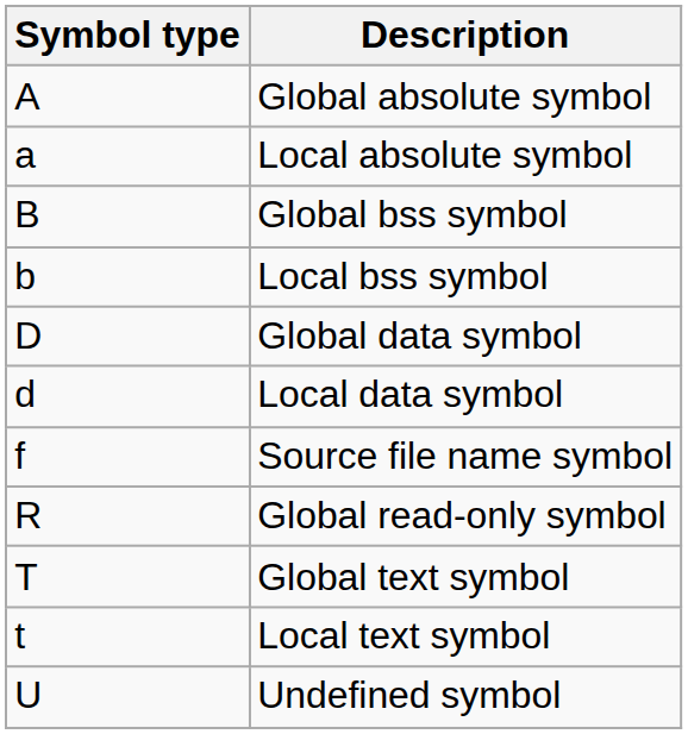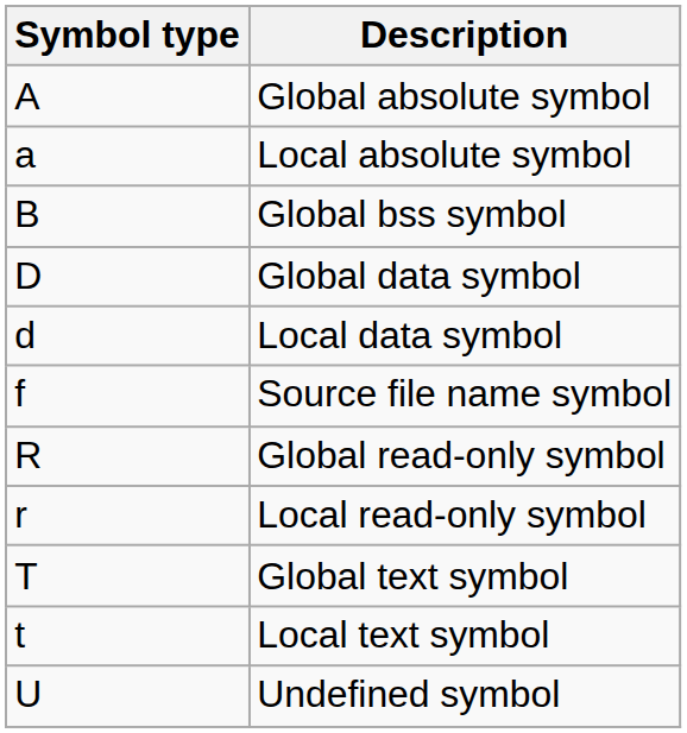 <table class="wikitable">
 <tr>
 <th>Symbol type</th>
 <th>Description</th>
 </tr>
 <tr>
 <td>A</td>
 <td>Global absolute symbol</td>
 </tr>
 <tr>
 <td>a</td>
 <td>Local absolute symbol</td>
 </tr>
 <tr>
 <td>B</td>
 <td>Global bss symbol</td>
 </tr>
 <tr>
-<td>b</td>
-<td>Local bss symbol</td>
-</tr>
-<tr>
 <td>D</td>
 <td>Global data symbol</td>
 </tr>
 <tr>
 <td>d</td>
 <td>Local data symbol</td>
 </tr>
 <tr>
 <td>f</td>
 <td>Source file name symbol</td>
 </tr>
 <tr>
 <td>R</td>
 <td>Global read-only symbol</td>
 </tr>
 <tr>
+<td>r</td>
+<td>Local read-only symbol</td>
+</tr>
+<tr>
 <td>T</td>
 <td>Global text symbol</td>
 </tr>
 <tr>
 <td>t</td>
 <td>Local text symbol</td>
 </tr>
 <tr>
 <td>U</td>
 <td>Undefined symbol</td>
 </tr>
 </table>
